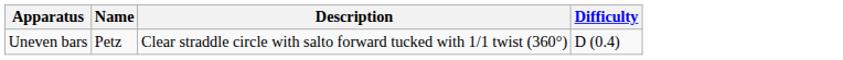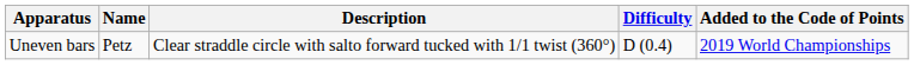 <table class="wikitable">
 <tr>
 <th>Apparatus</th>
 <th>Name</th>
 <th>Description</th>
 <th><a href='#'>Difficulty</a></th>
+<th>Added to the Code of Points</th>
 </tr>
 <tr>
 <td>Uneven bars</td>
 <td>Petz</td>
 <td>Clear straddle circle with salto forward tucked with 1/1 twist (360°)</td>
 <td>D (0.4)</td>
+<td><a href='#'>2019 World Championships</a></td>
 </tr>
 </table>
